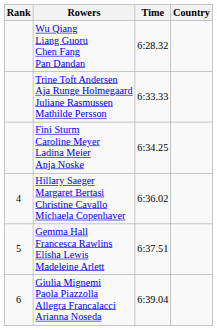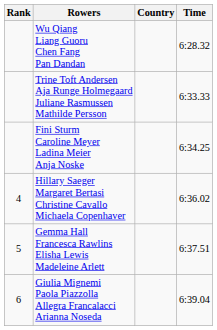 <table class="wikitable" style="text-align:center">
 <tr>
 <th>Rank</th>
 <th>Rowers</th>
+<th>Country</th>
 <th>Time</th>
-<th>Country</th>
 </tr>
 <tr>
 <td></td>
 <td align="left"><a href='#'>Wu Qiang</a><br><a href='#'>Liang Guoru</a><br><a href='#'>Chen Fang</a><br><a href='#'>Pan Dandan</a></td>
+<td align="left"></td>
 <td>6:28.32</td>
-<td align="left"></td>
 </tr>
 <tr>
 <td></td>
 <td align="left"><a href='#'>Trine Toft Andersen</a><br><a href='#'>Aja Runge Holmegaard</a><br><a href='#'>Juliane Rasmussen</a><br><a href='#'>Mathilde Persson</a></td>
+<td align="left"></td>
 <td>6:33.33</td>
-<td align="left"></td>
 </tr>
 <tr>
 <td></td>
 <td align="left"><a href='#'>Fini Sturm</a><br><a href='#'>Caroline Meyer</a><br><a href='#'>Ladina Meier</a><br><a href='#'>Anja Noske</a></td>
+<td align="left"></td>
 <td>6:34.25</td>
-<td align="left"></td>
 </tr>
 <tr>
 <td>4</td>
 <td align="left"><a href='#'>Hillary Saeger</a><br><a href='#'>Margaret Bertasi</a><br><a href='#'>Christine Cavallo</a><br><a href='#'>Michaela Copenhaver</a></td>
+<td align="left"></td>
 <td>6:36.02</td>
-<td align="left"></td>
 </tr>
 <tr>
 <td>5</td>
 <td align="left"><a href='#'>Gemma Hall</a><br><a href='#'>Francesca Rawlins</a><br><a href='#'>Elisha Lewis</a><br><a href='#'>Madeleine Arlett</a></td>
+<td align="left"></td>
 <td>6:37.51</td>
-<td align="left"></td>
 </tr>
 <tr>
 <td>6</td>
 <td align="left"><a href='#'>Giulia Mignemi</a><br><a href='#'>Paola Piazzolla</a><br><a href='#'>Allegra Francalacci</a><br><a href='#'>Arianna Noseda</a></td>
+<td align="left"></td>
 <td>6:39.04</td>
-<td align="left"></td>
 </tr>
 </table>
